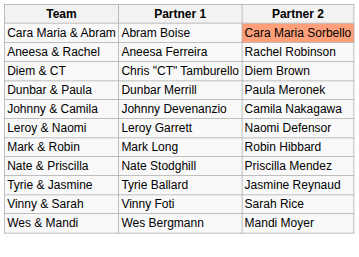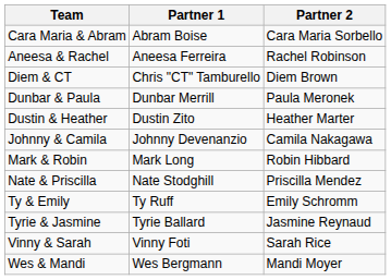 <table class="wikitable sortable">
 <tr>
 <th>Team</th>
 <th>Partner 1</th>
 <th>Partner 2</th>
 </tr>
 <tr>
 <td nowrap> Cara Maria & Abram</td>
 <td>Abram Boise</td>
-<td nowrap style="background: lightsalmon;">Cara Maria Sorbello</td>
+<td nowrap>Cara Maria Sorbello</td>
 </tr>
 <tr>
 <td> Aneesa & Rachel</td>
 <td>Aneesa Ferreira</td>
 <td>Rachel Robinson</td>
 </tr>
 <tr>
 <td> Diem & CT</td>
 <td nowrap>Chris "CT" Tamburello</td>
 <td>Diem Brown</td>
 </tr>
 <tr>
 <td> Dunbar & Paula</td>
 <td>Dunbar Merrill</td>
 <td>Paula Meronek</td>
 </tr>
 <tr>
+<td> Dustin & Heather</td>
+<td>Dustin Zito</td>
+<td>Heather Marter</td>
+</tr>
+<tr>
 <td> Johnny & Camila</td>
 <td>Johnny Devenanzio</td>
 <td>Camila Nakagawa</td>
-</tr>
-<tr>
-<td> Leroy & Naomi</td>
-<td>Leroy Garrett</td>
-<td>Naomi Defensor</td>
 </tr>
 <tr>
 <td> Mark & Robin</td>
 <td>Mark Long</td>
 <td>Robin Hibbard</td>
 </tr>
 <tr>
 <td> Nate & Priscilla</td>
 <td>Nate Stodghill</td>
 <td>Priscilla Mendez</td>
+</tr>
+<tr>
+<td> Ty & Emily</td>
+<td>Ty Ruff</td>
+<td>Emily Schromm</td>
 </tr>
 <tr>
 <td> Tyrie & Jasmine</td>
 <td>Tyrie Ballard</td>
 <td>Jasmine Reynaud</td>
 </tr>
 <tr>
 <td> Vinny & Sarah</td>
 <td>Vinny Foti</td>
 <td>Sarah Rice</td>
 </tr>
 <tr>
 <td> Wes & Mandi</td>
 <td>Wes Bergmann</td>
 <td>Mandi Moyer</td>
 </tr>
 </table>
